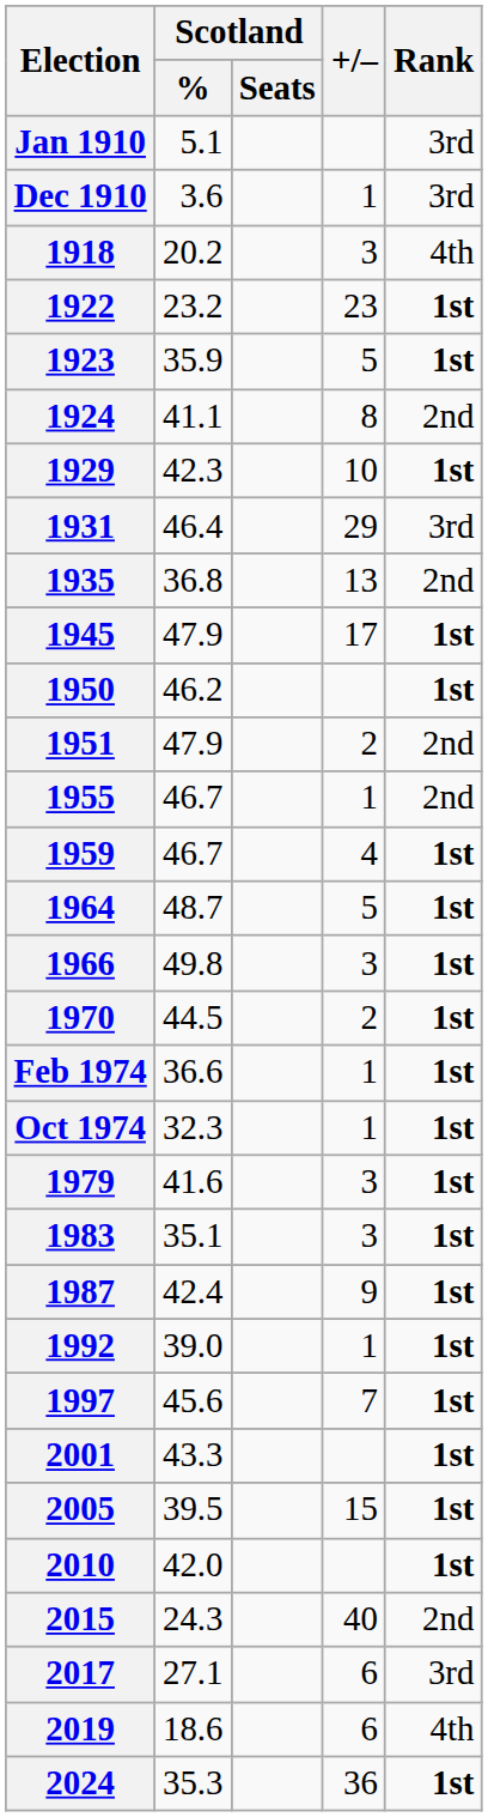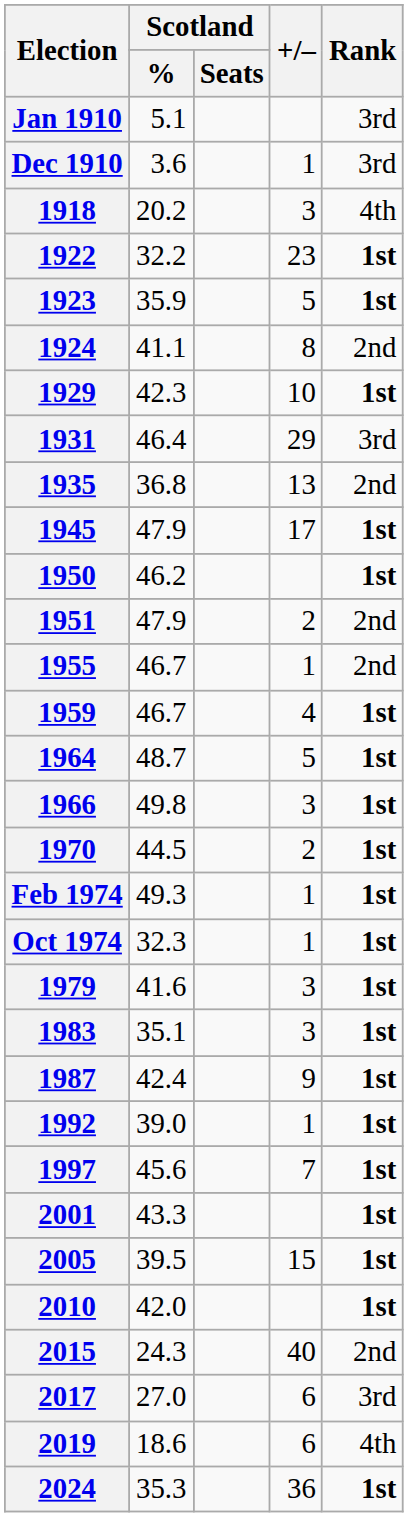 <table class="wikitable" style="text-align:right">
 <tr>
 <th rowspan=2>Election</th>
 <th colspan=2>Scotland</th>
 <th rowspan=2>+/–</th>
 <th rowspan=2>Rank</th>
 </tr>
 <tr>
 <th>%</th>
 <th>Seats</th>
 </tr>
 <tr>
 <th><a href='#'>Jan 1910</a></th>
 <td>5.1</td>
 <td></td>
 <td></td>
 <td>3rd</td>
 </tr>
 <tr>
 <th><a href='#'>Dec 1910</a></th>
 <td>3.6</td>
 <td></td>
 <td> 1</td>
 <td>3rd</td>
 </tr>
 <tr>
 <th><a href='#'>1918</a></th>
 <td>20.2</td>
 <td></td>
 <td> 3</td>
 <td>4th</td>
 </tr>
 <tr>
 <th><a href='#'>1922</a></th>
-<td>23.2</td>
+<td>32.2</td>
 <td></td>
 <td> 23</td>
 <td><strong>1st</strong></td>
 </tr>
 <tr>
 <th><a href='#'>1923</a></th>
 <td>35.9</td>
 <td></td>
 <td> 5</td>
 <td><strong>1st</strong></td>
 </tr>
 <tr>
 <th><a href='#'>1924</a></th>
 <td>41.1</td>
 <td></td>
 <td> 8</td>
 <td>2nd</td>
 </tr>
 <tr>
 <th><a href='#'>1929</a></th>
 <td>42.3</td>
 <td></td>
 <td> 10</td>
 <td><strong>1st</strong></td>
 </tr>
 <tr>
 <th><a href='#'>1931</a></th>
 <td>46.4</td>
 <td></td>
 <td> 29</td>
 <td>3rd</td>
 </tr>
 <tr>
 <th><a href='#'>1935</a></th>
 <td>36.8</td>
 <td></td>
 <td> 13</td>
 <td>2nd</td>
 </tr>
 <tr>
 <th><a href='#'>1945</a></th>
 <td>47.9</td>
 <td></td>
 <td> 17</td>
 <td><strong>1st</strong></td>
 </tr>
 <tr>
 <th><a href='#'>1950</a></th>
 <td>46.2</td>
 <td></td>
 <td></td>
 <td><strong>1st</strong></td>
 </tr>
 <tr>
 <th><a href='#'>1951</a></th>
 <td>47.9</td>
 <td></td>
 <td> 2</td>
 <td>2nd</td>
 </tr>
 <tr>
 <th><a href='#'>1955</a></th>
 <td>46.7</td>
 <td></td>
 <td> 1</td>
 <td>2nd</td>
 </tr>
 <tr>
 <th><a href='#'>1959</a></th>
 <td>46.7</td>
 <td></td>
 <td> 4</td>
 <td><strong>1st</strong></td>
 </tr>
 <tr>
 <th><a href='#'>1964</a></th>
 <td>48.7</td>
 <td></td>
 <td> 5</td>
 <td><strong>1st</strong></td>
 </tr>
 <tr>
 <th><a href='#'>1966</a></th>
 <td>49.8</td>
 <td></td>
 <td> 3</td>
 <td><strong>1st</strong></td>
 </tr>
 <tr>
 <th><a href='#'>1970</a></th>
 <td>44.5</td>
 <td></td>
 <td> 2</td>
 <td><strong>1st</strong></td>
 </tr>
 <tr>
 <th><a href='#'>Feb 1974</a></th>
-<td>36.6</td>
+<td>49.3</td>
 <td></td>
 <td> 1</td>
 <td><strong>1st</strong></td>
 </tr>
 <tr>
 <th><a href='#'>Oct 1974</a></th>
 <td>32.3</td>
 <td></td>
 <td> 1</td>
 <td><strong>1st</strong></td>
 </tr>
 <tr>
 <th><a href='#'>1979</a></th>
 <td>41.6</td>
 <td></td>
 <td> 3</td>
 <td><strong>1st</strong></td>
 </tr>
 <tr>
 <th><a href='#'>1983</a></th>
 <td>35.1</td>
 <td></td>
 <td> 3</td>
 <td><strong>1st</strong></td>
 </tr>
 <tr>
 <th><a href='#'>1987</a></th>
 <td>42.4</td>
 <td></td>
 <td> 9</td>
 <td><strong>1st</strong></td>
 </tr>
 <tr>
 <th><a href='#'>1992</a></th>
 <td>39.0</td>
 <td></td>
 <td> 1</td>
 <td><strong>1st</strong></td>
 </tr>
 <tr>
 <th><a href='#'>1997</a></th>
 <td>45.6</td>
 <td></td>
 <td> 7</td>
 <td><strong>1st</strong></td>
 </tr>
 <tr>
 <th><a href='#'>2001</a></th>
 <td>43.3</td>
 <td></td>
 <td></td>
 <td><strong>1st</strong></td>
 </tr>
 <tr>
 <th><a href='#'>2005</a></th>
 <td>39.5</td>
 <td></td>
 <td> 15</td>
 <td><strong>1st</strong></td>
 </tr>
 <tr>
 <th><a href='#'>2010</a></th>
 <td>42.0</td>
 <td></td>
 <td></td>
 <td><strong>1st</strong></td>
 </tr>
 <tr>
 <th><a href='#'>2015</a></th>
 <td>24.3</td>
 <td></td>
 <td> 40</td>
 <td>2nd</td>
 </tr>
 <tr>
 <th><a href='#'>2017</a></th>
-<td>27.1</td>
+<td>27.0</td>
 <td></td>
 <td> 6</td>
 <td>3rd</td>
 </tr>
 <tr>
 <th><a href='#'>2019</a></th>
 <td>18.6</td>
 <td></td>
 <td> 6</td>
 <td>4th</td>
 </tr>
 <tr>
 <th><a href='#'>2024</a></th>
 <td>35.3</td>
 <td></td>
 <td> 36</td>
 <td><strong>1st</strong></td>
 </tr>
 </table>
